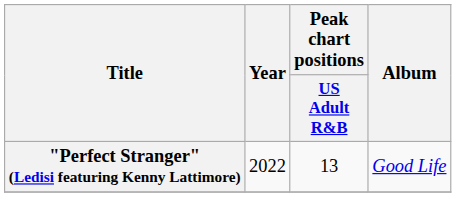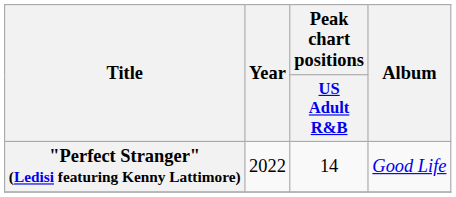 <table class="wikitable plainrowheaders" style="text-align:center;">
 <tr>
 <th scope="col" rowspan="2">Title</th>
 <th scope="col" rowspan="2">Year</th>
 <th scope="col" colspan="1">Peak chart positions</th>
 <th scope="col" rowspan="2">Album</th>
 </tr>
 <tr>
 <th scope="col" style="width:3em;font-size:90%;"><a href='#'>US<br>Adult R&B</a></th>
 </tr>
 <tr>
 <th scope="row">"Perfect Stranger"<br><small>(<a href='#'>Ledisi</a> featuring Kenny Lattimore)</small></th>
 <td align="left">2022</td>
-<td>13</td>
+<td>14</td>
 <td><em><a href='#'>Good Life</a></em></td>
 </tr>
 <tr>
 </tr>
 </table>
